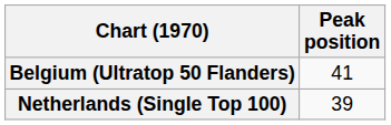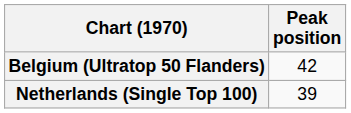 <table class="wikitable sortable plainrowheaders">
 <tr>
 <th scope="col">Chart (1970)</th>
 <th scope="col">Peak<br>position</th>
 </tr>
 <tr>
 <th scope="row">Belgium (Ultratop 50 Flanders)</th>
-<td align="center">41</td>
+<td align="center">42</td>
 </tr>
 <tr>
 <th scope="row">Netherlands (Single Top 100)</th>
 <td align="center">39</td>
 </tr>
 </table>
